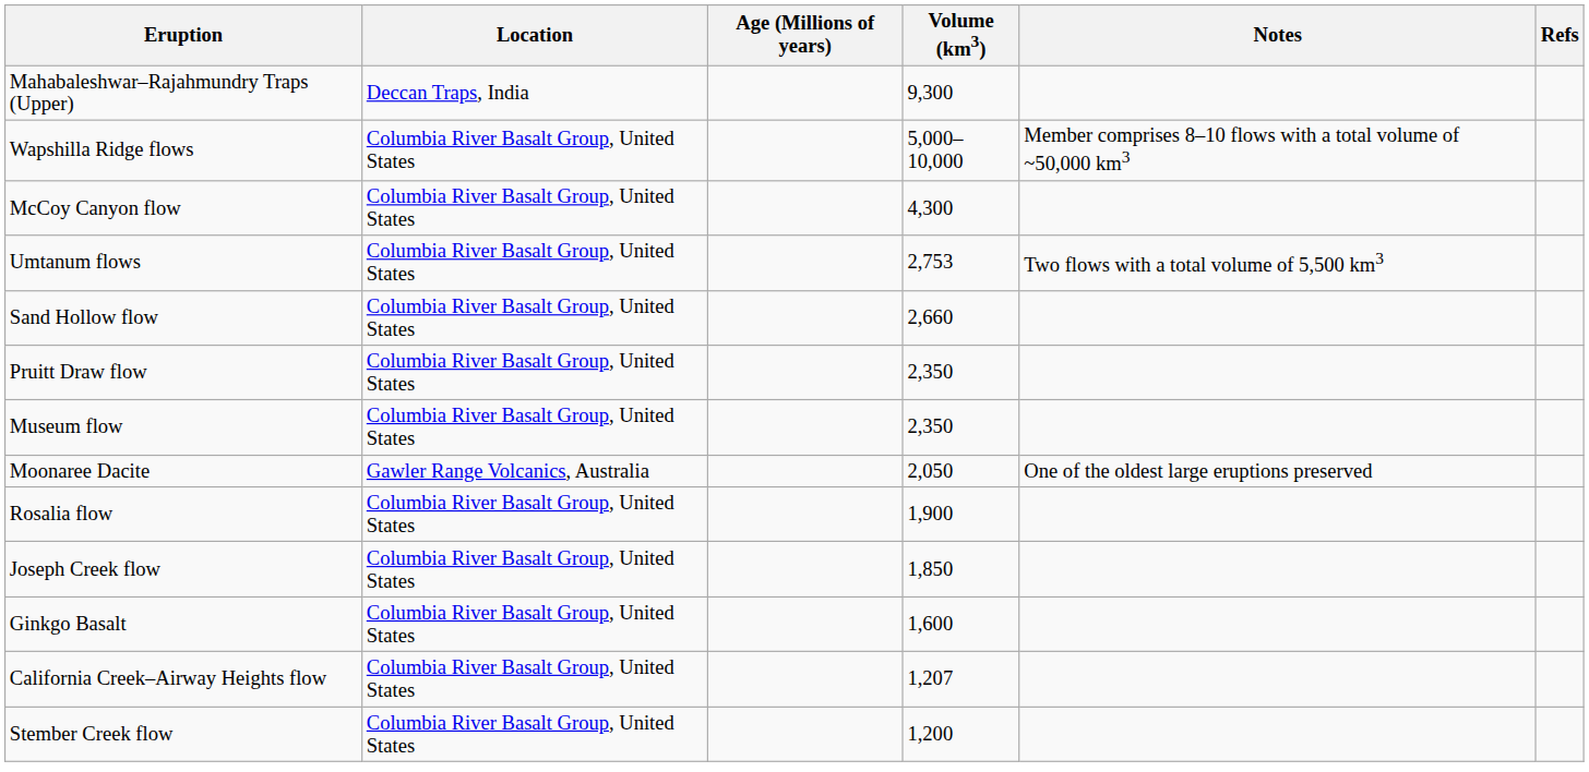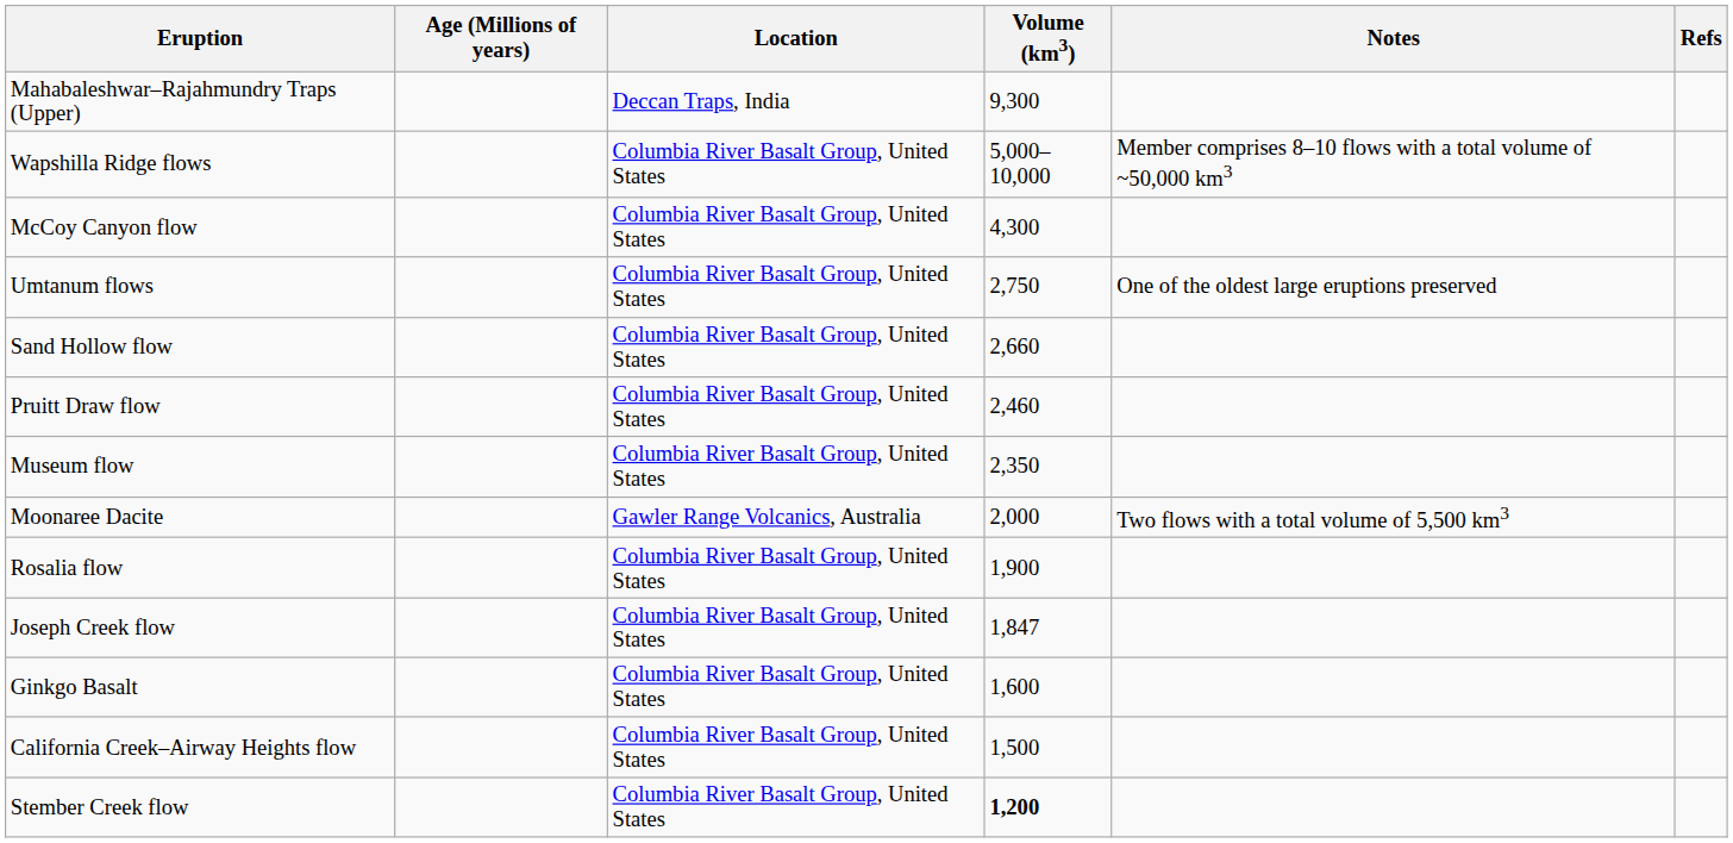 <table class="wikitable sortable">
 <tr>
 <th>Eruption</th>
+<th>Age (Millions of years)</th>
 <th>Location</th>
-<th>Age (Millions of years)</th>
 <th>Volume<br>(km<sup>3</sup>)</th>
 <th class=unsortable>Notes</th>
 <th class=unsortable>Refs</th>
 </tr>
 <tr>
 <td>Mahabaleshwar–Rajahmundry Traps (Upper)</td>
+<td style="text-align:right;"></td>
 <td><a href='#'>Deccan Traps</a>, India</td>
-<td style="text-align:right;"></td>
 <td>9,300</td>
 <td></td>
 <td></td>
 </tr>
 <tr>
 <td>Wapshilla Ridge flows</td>
+<td style="text-align:right;"></td>
 <td><a href='#'>Columbia River Basalt Group</a>, United States</td>
-<td style="text-align:right;"></td>
 <td>5,000–10,000</td>
 <td>Member comprises 8–10 flows with a total volume of ~50,000 km<sup>3</sup></td>
 <td></td>
 </tr>
 <tr>
 <td>McCoy Canyon flow </td>
+<td style="text-align:right;"></td>
 <td><a href='#'>Columbia River Basalt Group</a>, United States</td>
-<td style="text-align:right;"></td>
 <td>4,300</td>
 <td></td>
 <td></td>
 </tr>
 <tr>
 <td>Umtanum flows </td>
+<td style="text-align:right;"></td>
 <td><a href='#'>Columbia River Basalt Group</a>, United States</td>
-<td style="text-align:right;"></td>
-<td>2,753</td>
-<td>Two flows with a total volume of 5,500 km<sup>3</sup></td>
+<td>2,750</td>
+<td>One of the oldest large eruptions preserved</td>
 <td></td>
 </tr>
 <tr>
 <td>Sand Hollow flow</td>
+<td style="text-align:right;"></td>
 <td><a href='#'>Columbia River Basalt Group</a>, United States</td>
-<td style="text-align:right;"></td>
 <td>2,660</td>
 <td></td>
 <td></td>
 </tr>
 <tr>
 <td>Pruitt Draw flow</td>
+<td style="text-align:right;"></td>
 <td><a href='#'>Columbia River Basalt Group</a>, United States</td>
-<td style="text-align:right;"></td>
-<td>2,350</td>
+<td>2,460</td>
 <td></td>
 <td></td>
 </tr>
 <tr>
 <td>Museum flow</td>
+<td style="text-align:right;"></td>
 <td><a href='#'>Columbia River Basalt Group</a>, United States</td>
-<td style="text-align:right;"></td>
 <td>2,350</td>
 <td></td>
 <td></td>
 </tr>
 <tr>
 <td>Moonaree Dacite</td>
+<td style="text-align:right;"></td>
 <td><a href='#'>Gawler Range Volcanics</a>, Australia</td>
-<td style="text-align:right;"></td>
-<td>2,050</td>
-<td>One of the oldest large eruptions preserved</td>
+<td>2,000</td>
+<td>Two flows with a total volume of 5,500 km<sup>3</sup></td>
 <td></td>
 </tr>
 <tr>
 <td>Rosalia flow</td>
+<td style="text-align:right;"></td>
 <td><a href='#'>Columbia River Basalt Group</a>, United States</td>
-<td style="text-align:right;"></td>
 <td>1,900</td>
 <td></td>
 <td></td>
 </tr>
 <tr>
 <td>Joseph Creek flow</td>
+<td style="text-align:right;"></td>
 <td><a href='#'>Columbia River Basalt Group</a>, United States</td>
-<td style="text-align:right;"></td>
-<td>1,850</td>
+<td>1,847</td>
 <td></td>
 <td></td>
 </tr>
 <tr>
 <td>Ginkgo Basalt</td>
+<td style="text-align:right;"></td>
 <td><a href='#'>Columbia River Basalt Group</a>, United States</td>
-<td style="text-align:right;"></td>
 <td>1,600</td>
 <td></td>
 <td></td>
 </tr>
 <tr>
 <td>California Creek–Airway Heights flow</td>
+<td style="text-align:right;"></td>
 <td><a href='#'>Columbia River Basalt Group</a>, United States</td>
-<td style="text-align:right;"></td>
-<td>1,207</td>
+<td>1,500</td>
 <td></td>
 <td></td>
 </tr>
 <tr>
 <td>Stember Creek flow</td>
+<td style="text-align:right;"></td>
 <td><a href='#'>Columbia River Basalt Group</a>, United States</td>
-<td style="text-align:right;"></td>
-<td>1,200</td>
+<td><strong>1,200</strong></td>
 <td></td>
 <td></td>
 </tr>
 </table>
